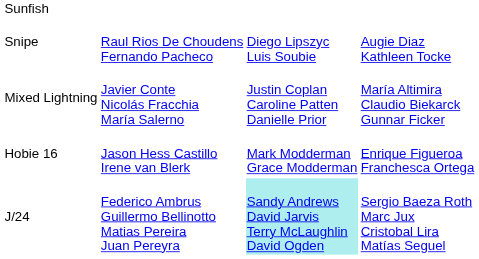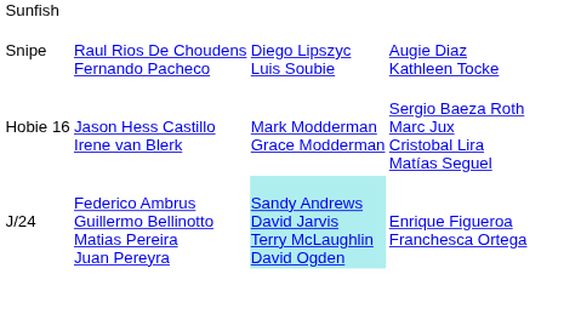 <table>
 <tr>
 <td>Sunfish<br></td>
 <td></td>
 <td></td>
 <td></td>
 </tr>
 <tr>
 <td>Snipe<br></td>
 <td><br><a href='#'>Raul Rios De Choudens</a><br><a href='#'>Fernando Pacheco</a></td>
 <td><br><a href='#'>Diego Lipszyc</a><br><a href='#'>Luis Soubie</a></td>
 <td><br><a href='#'>Augie Diaz</a><br><a href='#'>Kathleen Tocke</a></td>
 </tr>
 <tr>
-<td>Mixed Lightning<br></td>
-<td><br><a href='#'>Javier Conte</a><br><a href='#'>Nicolás Fracchia</a><br><a href='#'>María Salerno</a></td>
-<td><br><a href='#'>Justin Coplan</a><br><a href='#'>Caroline Patten</a><br><a href='#'>Danielle Prior</a></td>
-<td><br><a href='#'>María Altimira</a><br><a href='#'>Claudio Biekarck</a><br><a href='#'>Gunnar Ficker</a></td>
-</tr>
-<tr>
 <td>Hobie 16<br></td>
 <td><br><a href='#'>Jason Hess Castillo</a><br><a href='#'>Irene van Blerk</a></td>
 <td><br><a href='#'>Mark Modderman</a><br><a href='#'>Grace Modderman</a></td>
-<td><br><a href='#'>Enrique Figueroa</a><br><a href='#'>Franchesca Ortega</a></td>
+<td><br><a href='#'>Sergio Baeza Roth</a><br><a href='#'>Marc Jux</a><br><a href='#'>Cristobal Lira</a><br><a href='#'>Matías Seguel</a></td>
 </tr>
 <tr>
 <td>J/24<br></td>
 <td><br><a href='#'>Federico Ambrus</a><br><a href='#'>Guillermo Bellinotto</a><br><a href='#'>Matias Pereira</a><br><a href='#'>Juan Pereyra</a></td>
 <td style="background: paleturquoise;"><br><a href='#'>Sandy Andrews</a><br><a href='#'>David Jarvis</a><br><a href='#'>Terry McLaughlin</a><br><a href='#'>David Ogden</a></td>
-<td><br><a href='#'>Sergio Baeza Roth</a><br><a href='#'>Marc Jux</a><br><a href='#'>Cristobal Lira</a><br><a href='#'>Matías Seguel</a></td>
+<td><br><a href='#'>Enrique Figueroa</a><br><a href='#'>Franchesca Ortega</a></td>
 </tr>
 </table>
